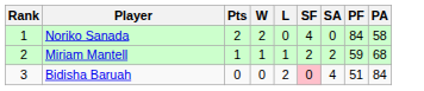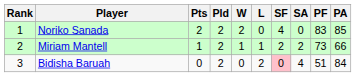 <table class=wikitable style="text-align:center; font-size:90%">
 <tr>
 <th width="20">Rank</th>
 <th width="200">Player</th>
 <th width="20">Pts</th>
+<th width="20">Pld</th>
 <th width="20">W</th>
 <th width="20">L</th>
 <th width="20">SF</th>
 <th width="20">SA</th>
 <th width="20">PF</th>
 <th width="20">PA</th>
 </tr>
 <tr bgcolor="#ccffcc">
 <td>1</td>
 <td style="text-align:left"> <a href='#'>Noriko Sanada</a></td>
 <td>2</td>
 <td>2</td>
+<td>2</td>
 <td>0</td>
 <td>4</td>
 <td>0</td>
-<td>84</td>
-<td>58</td>
+<td>83</td>
+<td>85</td>
 </tr>
 <tr bgcolor="#ccffcc">
 <td>2</td>
 <td style="text-align:left"> <a href='#'>Miriam Mantell</a></td>
 <td>1</td>
+<td>2</td>
 <td>1</td>
 <td>1</td>
 <td>2</td>
 <td>2</td>
-<td>59</td>
-<td>68</td>
+<td>73</td>
+<td>66</td>
 </tr>
 <tr>
 <td>3</td>
 <td style="text-align:left"> <a href='#'>Bidisha Baruah</a></td>
 <td>0</td>
+<td>2</td>
 <td>0</td>
 <td>2</td>
 <td style="background: pink;">0</td>
 <td>4</td>
 <td>51</td>
 <td>84</td>
 </tr>
 </table>
